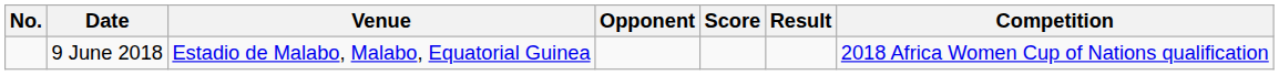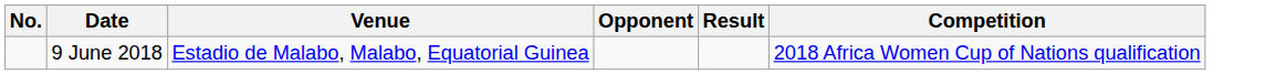 <table class="wikitable">
 <tr>
 <th>No.</th>
 <th>Date</th>
 <th>Venue</th>
 <th>Opponent</th>
-<th>Score</th>
 <th>Result</th>
 <th>Competition</th>
 </tr>
 <tr>
 <td></td>
 <td>9 June 2018</td>
 <td><a href='#'>Estadio de Malabo</a>, <a href='#'>Malabo</a>, <a href='#'>Equatorial Guinea</a></td>
 <td></td>
 <td></td>
-<td></td>
 <td><a href='#'>2018 Africa Women Cup of Nations qualification</a></td>
 </tr>
 </table>
